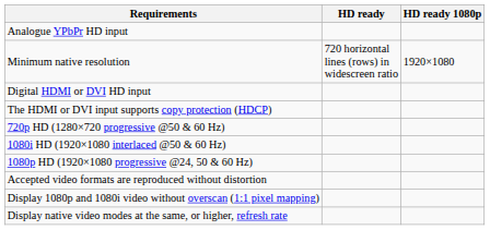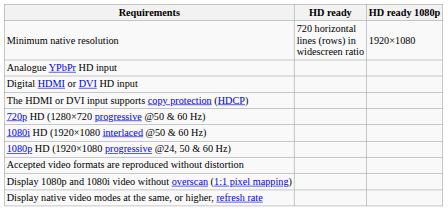 <table class="wikitable" text-align="left">
 <tr>
 <th align="left">Requirements</th>
 <th>HD ready</th>
 <th>HD ready 1080p</th>
 </tr>
 <tr>
+<td>Minimum native resolution</td>
+<td>720 horizontal<br>lines (rows) in<br>widescreen ratio</td>
+<td>1920×1080</td>
+</tr>
+<tr>
 <td>Analogue <a href='#'>YPbPr</a> HD input</td>
 <td></td>
 <td></td>
-</tr>
-<tr>
-<td>Minimum native resolution</td>
-<td>720 horizontal<br>lines (rows) in<br>widescreen ratio</td>
-<td>1920×1080</td>
 </tr>
 <tr>
 <td>Digital <a href='#'>HDMI</a> or <a href='#'>DVI</a> HD input</td>
 <td></td>
 <td></td>
 </tr>
 <tr>
 <td>The HDMI or DVI input supports <a href='#'>copy protection</a> (<a href='#'>HDCP</a>)</td>
 <td></td>
 <td></td>
 </tr>
 <tr>
 <td><a href='#'>720p</a> HD (1280×720 <a href='#'>progressive</a> @50 & 60 Hz)</td>
 <td></td>
 <td></td>
 </tr>
 <tr>
 <td><a href='#'>1080i</a> HD (1920×1080 <a href='#'>interlaced</a> @50 & 60 Hz)</td>
 <td></td>
 <td></td>
 </tr>
 <tr>
 <td><a href='#'>1080p</a> HD (1920×1080 <a href='#'>progressive</a> @24, 50 & 60 Hz)</td>
 <td></td>
 <td></td>
 </tr>
 <tr>
 <td>Accepted video formats are reproduced without distortion</td>
 <td></td>
 <td></td>
 </tr>
 <tr>
 <td>Display 1080p and 1080i video without <a href='#'>overscan</a> (<a href='#'>1:1 pixel mapping</a>)</td>
 <td></td>
 <td></td>
 </tr>
 <tr>
 <td>Display native video modes at the same, or higher, <a href='#'>refresh rate</a></td>
 <td></td>
 <td></td>
 </tr>
 </table>
